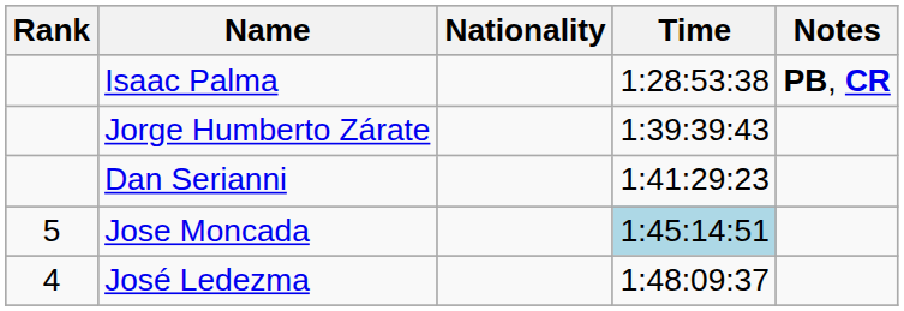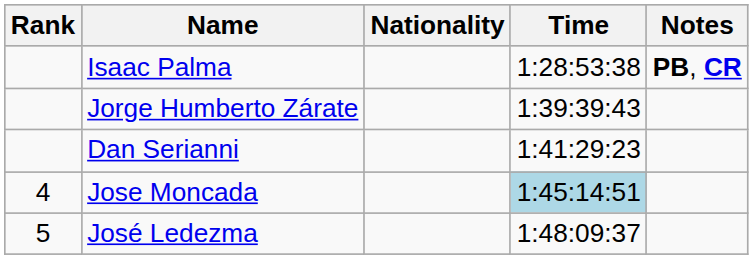 <table class="wikitable sortable" style="text-align:center">
 <tr>
 <th>Rank</th>
 <th>Name</th>
 <th>Nationality</th>
 <th>Time</th>
 <th>Notes</th>
 </tr>
 <tr>
 <td></td>
 <td align=left><a href='#'>Isaac Palma</a></td>
 <td align=left></td>
 <td>1:28:53:38</td>
 <td><strong>PB</strong>, <a href='#'><strong>CR</strong></a></td>
 </tr>
 <tr>
 <td></td>
 <td align=left><a href='#'>Jorge Humberto Zárate</a></td>
 <td align=left></td>
 <td>1:39:39:43</td>
 <td></td>
 </tr>
 <tr>
 <td></td>
 <td align=left><a href='#'>Dan Serianni</a></td>
 <td align=left></td>
 <td>1:41:29:23</td>
 <td></td>
 </tr>
 <tr>
-<td>5</td>
+<td>4</td>
 <td align=left><a href='#'>Jose Moncada</a></td>
 <td align=left></td>
 <td style="background: lightblue;">1:45:14:51</td>
 <td></td>
 </tr>
 <tr>
-<td>4</td>
+<td>5</td>
 <td align=left><a href='#'>José Ledezma</a></td>
 <td align=left></td>
 <td>1:48:09:37</td>
 <td></td>
 </tr>
 </table>
